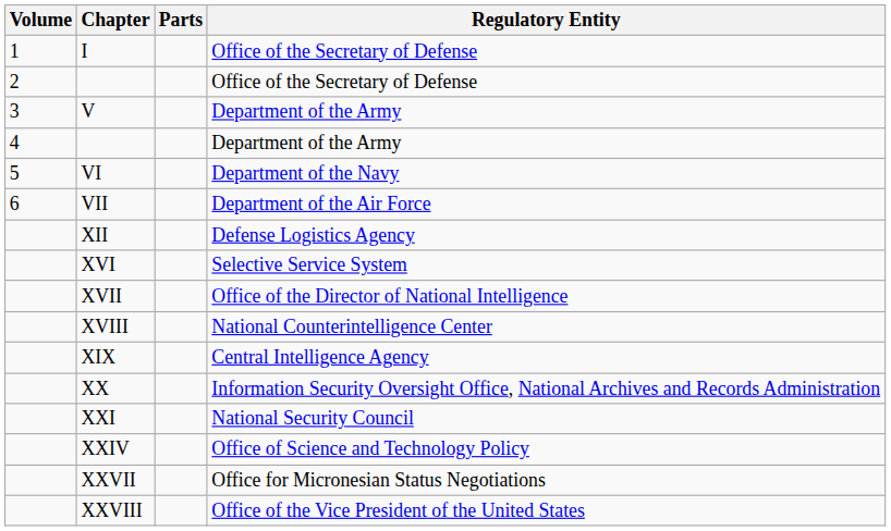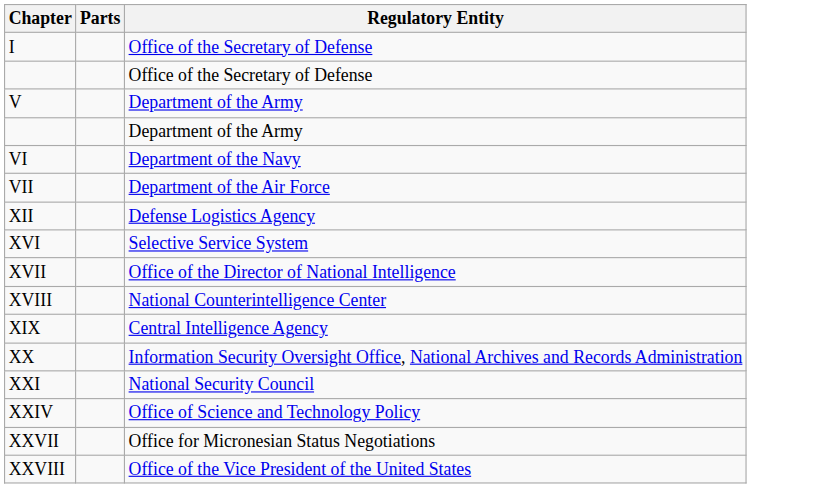 <table class="wikitable">
 <tr>
-<th>Volume</th>
 <th>Chapter</th>
 <th>Parts</th>
 <th>Regulatory Entity</th>
 </tr>
 <tr>
-<td>1</td>
 <td>I</td>
 <td></td>
 <td><a href='#'>Office of the Secretary of Defense</a></td>
 </tr>
 <tr>
-<td>2</td>
 <td></td>
 <td></td>
 <td>Office of the Secretary of Defense</td>
 </tr>
 <tr>
-<td>3</td>
 <td>V</td>
 <td></td>
 <td><a href='#'>Department of the Army</a></td>
 </tr>
 <tr>
-<td>4</td>
 <td></td>
 <td></td>
 <td>Department of the Army</td>
 </tr>
 <tr>
-<td>5</td>
 <td>VI</td>
 <td></td>
 <td><a href='#'>Department of the Navy</a></td>
 </tr>
 <tr>
-<td>6</td>
 <td>VII</td>
 <td></td>
 <td><a href='#'>Department of the Air Force</a></td>
 </tr>
 <tr>
-<td></td>
 <td>XII</td>
 <td></td>
 <td><a href='#'>Defense Logistics Agency</a></td>
 </tr>
 <tr>
-<td></td>
 <td>XVI</td>
 <td></td>
 <td><a href='#'>Selective Service System</a></td>
 </tr>
 <tr>
-<td></td>
 <td>XVII</td>
 <td></td>
 <td><a href='#'>Office of the Director of National Intelligence</a></td>
 </tr>
 <tr>
-<td></td>
 <td>XVIII</td>
 <td></td>
 <td><a href='#'>National Counterintelligence Center</a></td>
 </tr>
 <tr>
-<td></td>
 <td>XIX</td>
 <td></td>
 <td><a href='#'>Central Intelligence Agency</a></td>
 </tr>
 <tr>
-<td></td>
 <td>XX</td>
 <td></td>
 <td><a href='#'>Information Security Oversight Office</a>, <a href='#'>National Archives and Records Administration</a></td>
 </tr>
 <tr>
-<td></td>
 <td>XXI</td>
 <td></td>
 <td><a href='#'>National Security Council</a></td>
 </tr>
 <tr>
-<td></td>
 <td>XXIV</td>
 <td></td>
 <td><a href='#'>Office of Science and Technology Policy</a></td>
 </tr>
 <tr>
-<td></td>
 <td>XXVII</td>
 <td></td>
 <td>Office for Micronesian Status Negotiations</td>
 </tr>
 <tr>
-<td></td>
 <td>XXVIII</td>
 <td></td>
 <td><a href='#'>Office of the Vice President of the United States</a></td>
 </tr>
 </table>
